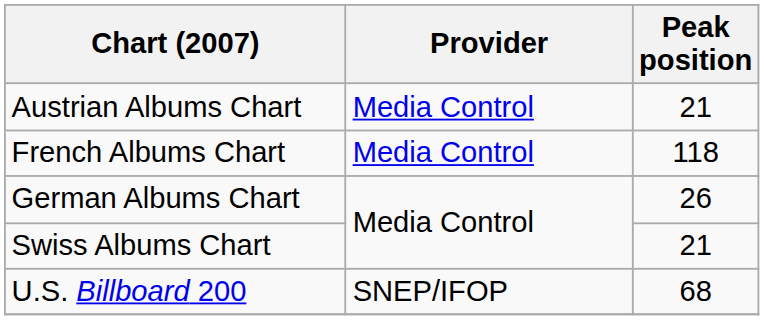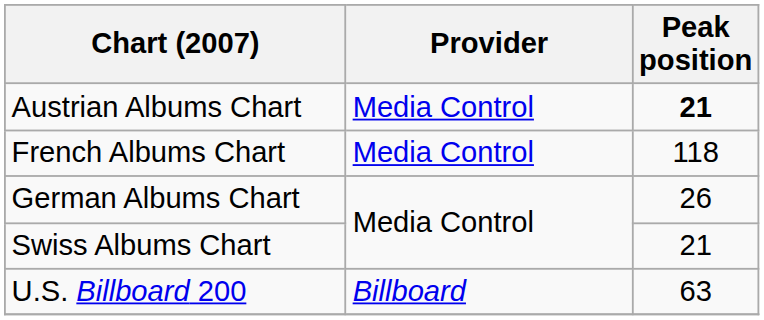 <table class="wikitable">
 <tr>
 <th align="center" width="180">Chart (2007)</th>
 <th align="center" width=150>Provider</th>
 <th align="center">Peak<br>position</th>
 </tr>
 <tr>
 <td align="left">Austrian Albums Chart</td>
 <td align="left"><a href='#'>Media Control</a></td>
-<td align="center">21</td>
+<td align="center"><strong>21</strong></td>
 </tr>
 <tr>
 <td align="left">French Albums Chart</td>
 <td align="left"><a href='#'>Media Control</a></td>
 <td align="center">118</td>
 </tr>
 <tr>
 <td align="left">German Albums Chart</td>
 <td align="left" rowspan="2">Media Control</td>
 <td align="center">26</td>
 </tr>
 <tr>
 <td align="left">Swiss Albums Chart</td>
 <td align="center">21</td>
 </tr>
 <tr>
 <td align="left">U.S. <a href='#'><em>Billboard</em> 200</a></td>
-<td align="left">SNEP/IFOP</td>
-<td align="center">68</td>
+<td align="left"><em><a href='#'>Billboard</a></em></td>
+<td align="center">63</td>
 </tr>
 <tr>
 </tr>
 </table>
